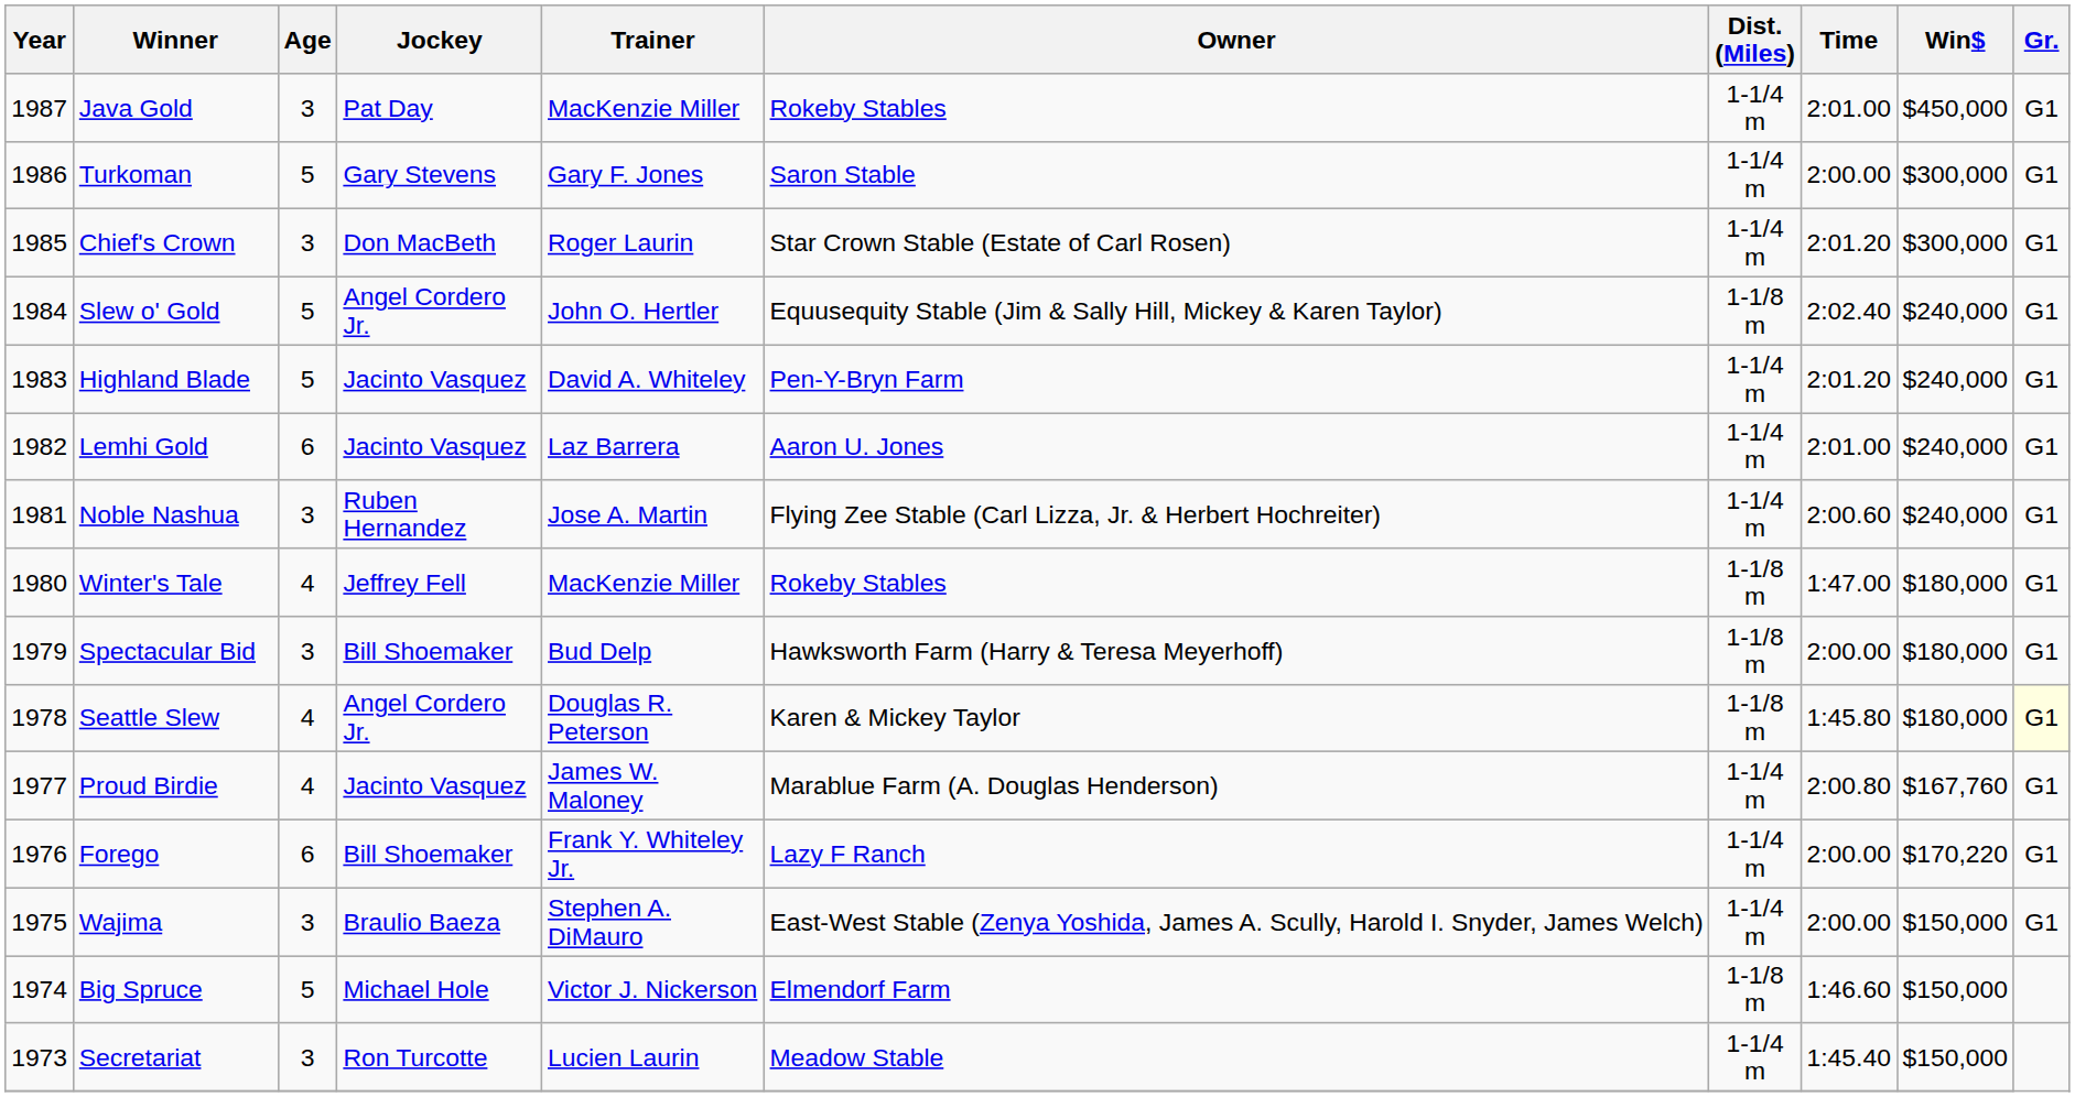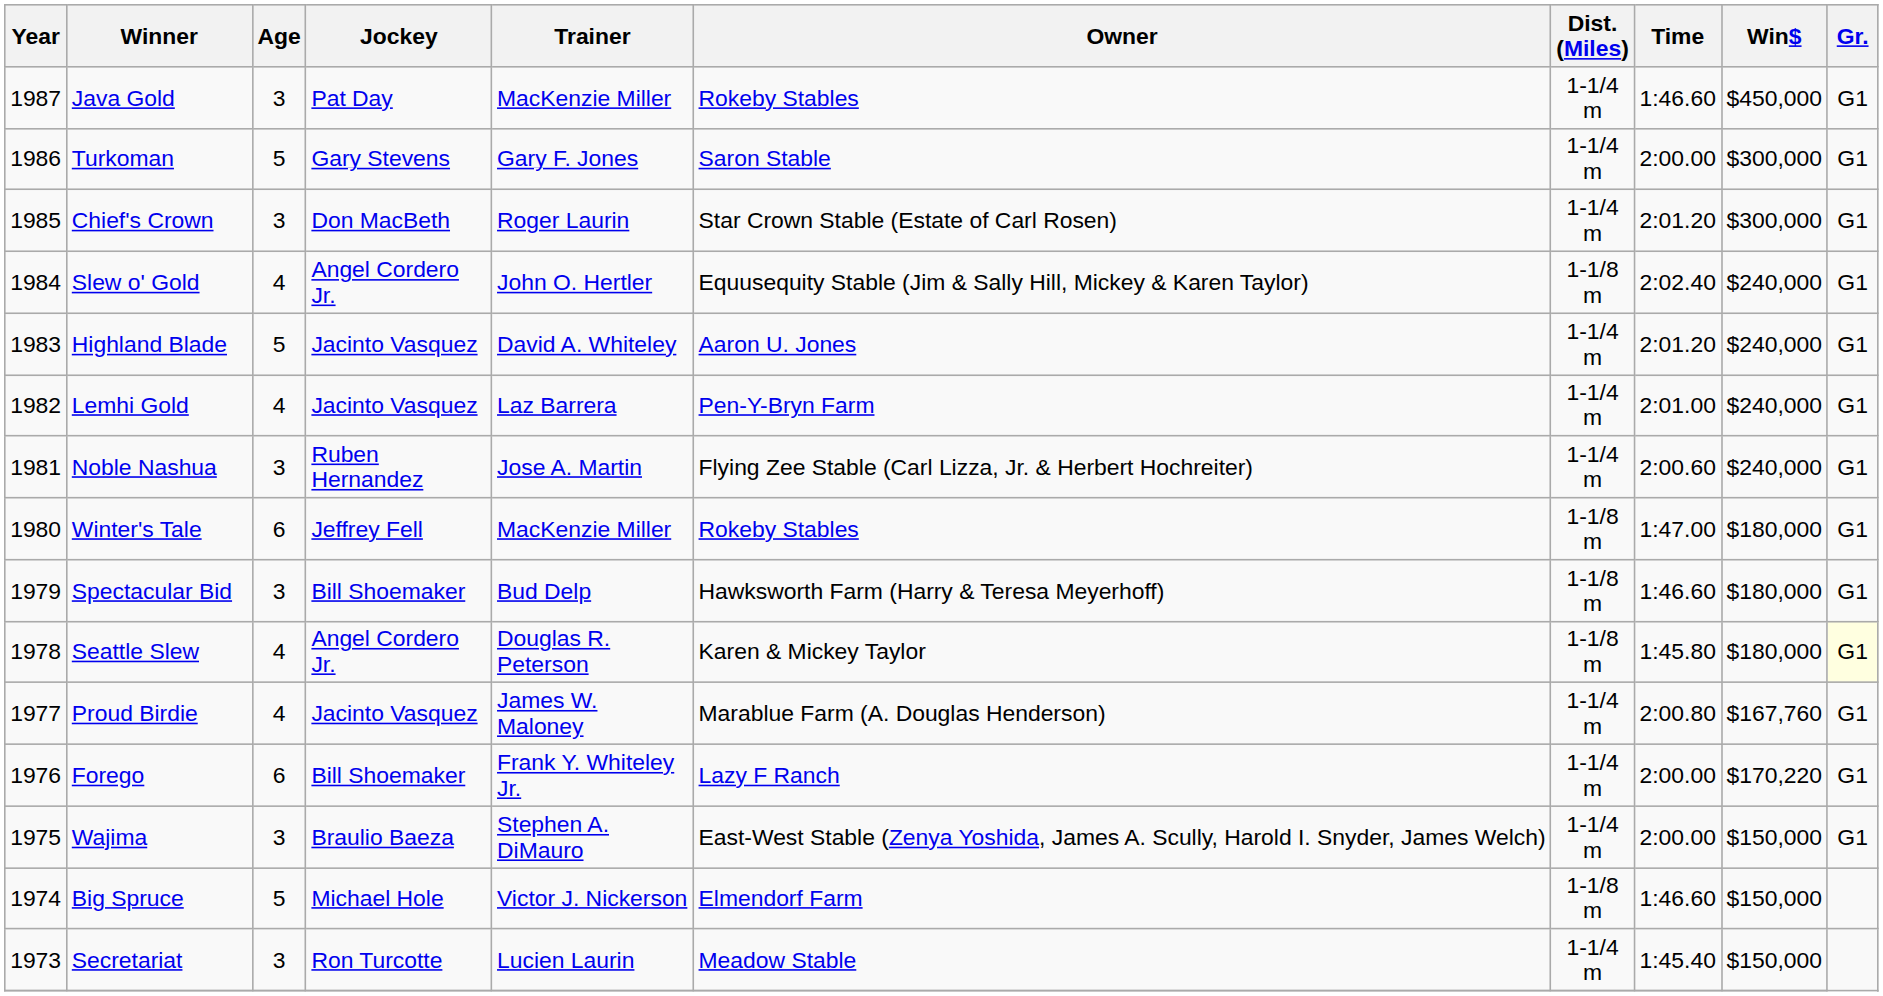 <table class="wikitable sortable" style="font-size:90%">
 <tr>
 <th style="width:30px">Year</th>
 <th style="width:110px">Winner</th>
 <th style="width:20px">Age</th>
 <th style="width:110px">Jockey</th>
 <th style="width:120px">Trainer</th>
 <th>Owner<br></th>
 <th style="width:25px">Dist.<br> <span>(<a href='#'>Miles</a>)</span></th>
 <th style="width:25px">Time</th>
 <th style="width:25px">Win<a href='#'>$</a></th>
 <th style="width:25px"><a href='#'>Gr.</a></th>
 </tr>
 <tr>
 <td align=center>1987</td>
 <td><a href='#'>Java Gold</a></td>
 <td align=center>3</td>
 <td><a href='#'>Pat Day</a></td>
 <td><a href='#'>MacKenzie Miller</a></td>
 <td><a href='#'>Rokeby Stables</a></td>
 <td align=center>1-1/4 m</td>
-<td>2:01.00</td>
+<td>1:46.60</td>
 <td>$450,000</td>
 <td align=center>G1</td>
 </tr>
 <tr>
 <td align=center>1986</td>
 <td><a href='#'>Turkoman</a></td>
 <td align=center>5</td>
 <td><a href='#'>Gary Stevens</a></td>
 <td><a href='#'>Gary F. Jones</a></td>
 <td><a href='#'>Saron Stable</a></td>
 <td align=center>1-1/4 m</td>
 <td>2:00.00</td>
 <td>$300,000</td>
 <td align=center>G1</td>
 </tr>
 <tr>
 <td align=center>1985</td>
 <td><a href='#'>Chief's Crown</a></td>
 <td align=center>3</td>
 <td><a href='#'>Don MacBeth</a></td>
 <td><a href='#'>Roger Laurin</a></td>
 <td>Star Crown Stable (Estate of Carl Rosen)</td>
 <td align=center>1-1/4 m</td>
 <td>2:01.20</td>
 <td>$300,000</td>
 <td align=center>G1</td>
 </tr>
 <tr>
 <td align=center>1984</td>
 <td><a href='#'>Slew o' Gold</a></td>
-<td align=center>5</td>
+<td align=center>4</td>
 <td><a href='#'>Angel Cordero Jr.</a></td>
 <td><a href='#'>John O. Hertler</a></td>
 <td>Equusequity Stable (Jim & Sally Hill, Mickey & Karen Taylor)</td>
 <td align=center>1-1/8 m</td>
 <td>2:02.40</td>
 <td>$240,000</td>
 <td align=center>G1</td>
 </tr>
 <tr>
 <td align=center>1983</td>
 <td><a href='#'>Highland Blade</a></td>
 <td align=center>5</td>
 <td><a href='#'>Jacinto Vasquez</a></td>
 <td><a href='#'>David A. Whiteley</a></td>
-<td><a href='#'>Pen-Y-Bryn Farm</a></td>
+<td><a href='#'>Aaron U. Jones</a></td>
 <td align=center>1-1/4 m</td>
 <td>2:01.20</td>
 <td>$240,000</td>
 <td align=center>G1</td>
 </tr>
 <tr>
 <td align=center>1982</td>
 <td><a href='#'>Lemhi Gold</a></td>
-<td align=center>6</td>
+<td align=center>4</td>
 <td><a href='#'>Jacinto Vasquez</a></td>
 <td><a href='#'>Laz Barrera</a></td>
-<td><a href='#'>Aaron U. Jones</a></td>
+<td><a href='#'>Pen-Y-Bryn Farm</a></td>
 <td align=center>1-1/4 m</td>
 <td>2:01.00</td>
 <td>$240,000</td>
 <td align=center>G1</td>
 </tr>
 <tr>
 <td align=center>1981</td>
 <td><a href='#'>Noble Nashua</a></td>
 <td align=center>3</td>
 <td><a href='#'>Ruben Hernandez</a></td>
 <td><a href='#'>Jose A. Martin</a></td>
 <td>Flying Zee Stable (Carl Lizza, Jr. & Herbert Hochreiter)</td>
 <td align=center>1-1/4 m</td>
 <td>2:00.60</td>
 <td>$240,000</td>
 <td align=center>G1</td>
 </tr>
 <tr>
 <td align=center>1980</td>
 <td><a href='#'>Winter's Tale</a></td>
-<td align=center>4</td>
+<td align=center>6</td>
 <td><a href='#'>Jeffrey Fell</a></td>
 <td><a href='#'>MacKenzie Miller</a></td>
 <td><a href='#'>Rokeby Stables</a></td>
 <td align=center>1-1/8 m</td>
 <td>1:47.00</td>
 <td>$180,000</td>
 <td align=center>G1</td>
 </tr>
 <tr>
 <td align=center>1979</td>
 <td><a href='#'>Spectacular Bid</a></td>
 <td align=center>3</td>
 <td><a href='#'>Bill Shoemaker</a></td>
 <td><a href='#'>Bud Delp</a></td>
 <td>Hawksworth Farm (Harry &  Teresa Meyerhoff)</td>
 <td align=center>1-1/8 m</td>
-<td>2:00.00</td>
+<td>1:46.60</td>
 <td>$180,000</td>
 <td align=center>G1</td>
 </tr>
 <tr>
 <td align=center>1978</td>
 <td><a href='#'>Seattle Slew</a></td>
 <td align=center>4</td>
 <td><a href='#'>Angel Cordero Jr.</a></td>
 <td><a href='#'>Douglas R. Peterson</a></td>
 <td>Karen & Mickey Taylor</td>
 <td align=center>1-1/8 m</td>
 <td>1:45.80</td>
 <td>$180,000</td>
 <td align=center style="background: lightyellow;">G1</td>
 </tr>
 <tr>
 <td align=center>1977</td>
 <td><a href='#'>Proud Birdie</a></td>
 <td align=center>4</td>
 <td><a href='#'>Jacinto Vasquez</a></td>
 <td><a href='#'>James W. Maloney</a></td>
 <td>Marablue Farm (A. Douglas Henderson)</td>
 <td align=center>1-1/4 m</td>
 <td>2:00.80</td>
 <td>$167,760</td>
 <td align=center>G1</td>
 </tr>
 <tr>
 <td align=center>1976</td>
 <td><a href='#'>Forego</a></td>
 <td align=center>6</td>
 <td><a href='#'>Bill Shoemaker</a></td>
 <td><a href='#'>Frank Y. Whiteley Jr.</a></td>
 <td><a href='#'>Lazy F Ranch</a></td>
 <td align=center>1-1/4 m</td>
 <td>2:00.00</td>
 <td>$170,220</td>
 <td align=center>G1</td>
 </tr>
 <tr>
 <td align=center>1975</td>
 <td><a href='#'>Wajima</a></td>
 <td align=center>3</td>
 <td><a href='#'>Braulio Baeza</a></td>
 <td><a href='#'>Stephen A. DiMauro</a></td>
 <td>East-West Stable (<a href='#'>Zenya Yoshida</a>, James A. Scully, Harold I. Snyder, James Welch)</td>
 <td align=center>1-1/4 m</td>
 <td>2:00.00</td>
 <td>$150,000</td>
 <td align=center>G1</td>
 </tr>
 <tr>
 <td align=center>1974</td>
 <td><a href='#'>Big Spruce</a></td>
 <td align=center>5</td>
 <td><a href='#'>Michael Hole</a></td>
 <td><a href='#'>Victor J. Nickerson</a></td>
 <td><a href='#'>Elmendorf Farm</a></td>
 <td align=center>1-1/8 m</td>
 <td>1:46.60</td>
 <td>$150,000</td>
 <td></td>
 </tr>
 <tr>
 <td align=center>1973</td>
 <td><a href='#'>Secretariat</a></td>
 <td align=center>3</td>
 <td><a href='#'>Ron Turcotte</a></td>
 <td><a href='#'>Lucien Laurin</a></td>
 <td><a href='#'>Meadow Stable</a></td>
 <td align=center>1-1/4 m</td>
 <td>1:45.40</td>
 <td>$150,000</td>
 </tr>
 <tr>
 </tr>
 </table>
